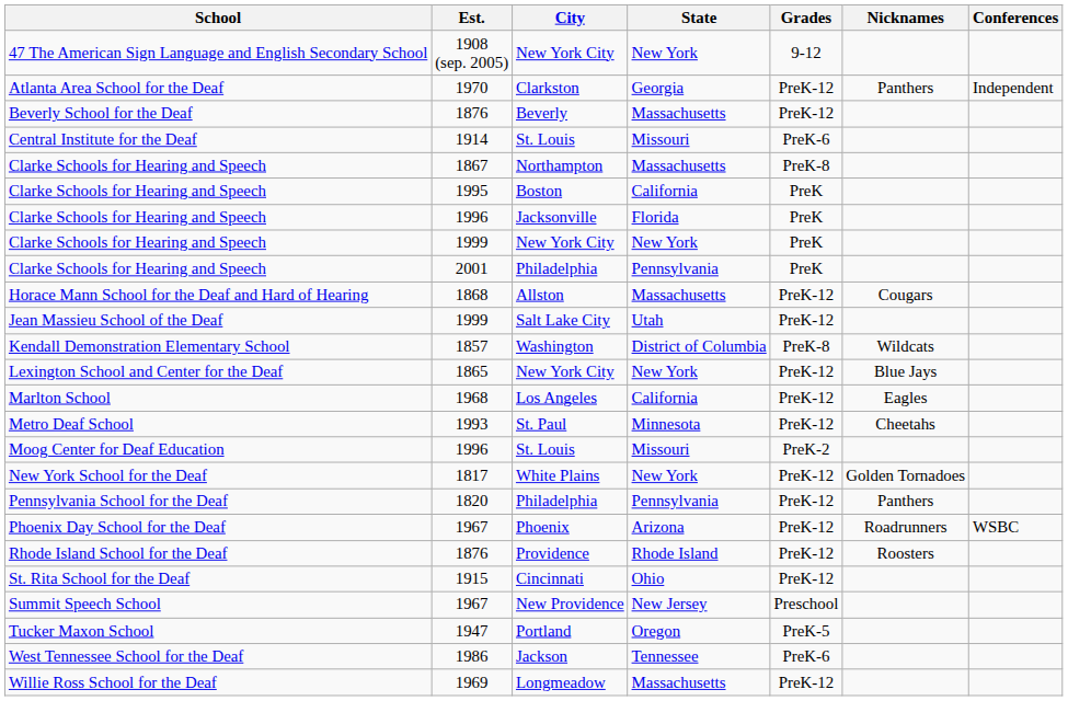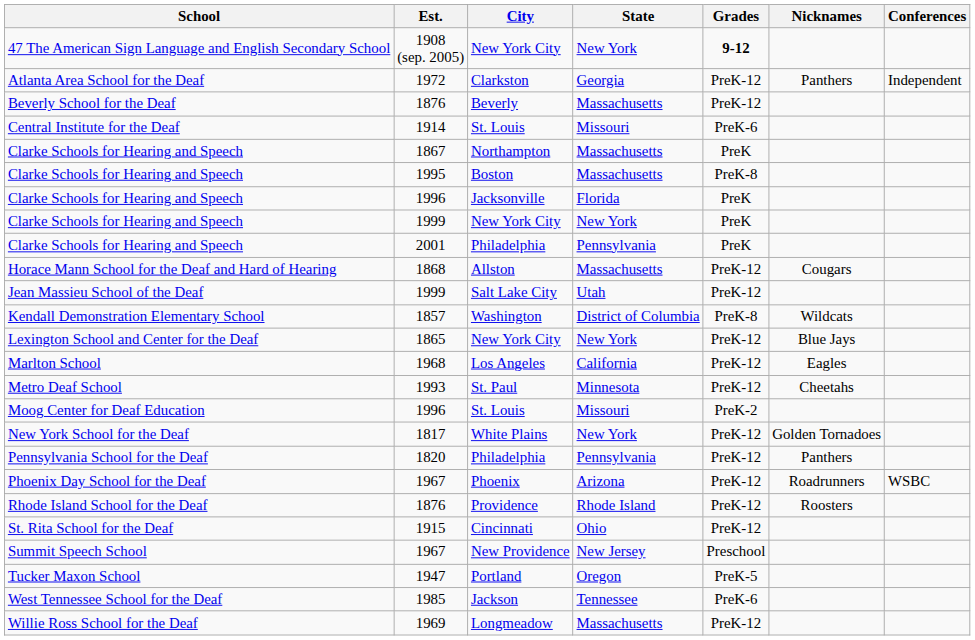 <table class="wikitable sortable">
 <tr>
 <th>School</th>
 <th>Est.</th>
 <th><a href='#'>City</a></th>
 <th>State</th>
 <th>Grades</th>
 <th>Nicknames</th>
 <th>Conferences</th>
 </tr>
 <tr>
 <td><a href='#'>47 The American Sign Language and English Secondary School</a></td>
 <td align="center">1908<br>(sep. 2005)</td>
 <td><a href='#'>New York City</a></td>
 <td><a href='#'>New York</a></td>
-<td align="center">9-12</td>
+<td align="center"><strong>9-12</strong></td>
 <td align="center"></td>
 <td></td>
 </tr>
 <tr>
 <td><a href='#'>Atlanta Area School for the Deaf</a></td>
-<td align="center">1970</td>
+<td align="center">1972</td>
 <td><a href='#'>Clarkston</a></td>
 <td><a href='#'>Georgia</a></td>
 <td align="center">PreK-12</td>
 <td align="center">Panthers</td>
 <td>Independent</td>
 </tr>
 <tr>
 <td><a href='#'>Beverly School for the Deaf</a></td>
 <td align="center">1876</td>
 <td><a href='#'>Beverly</a></td>
 <td><a href='#'>Massachusetts</a></td>
 <td align="center">PreK-12</td>
 <td align="center"></td>
 <td></td>
 </tr>
 <tr>
 <td><a href='#'>Central Institute for the Deaf</a></td>
 <td align="center">1914</td>
 <td><a href='#'>St. Louis</a></td>
 <td><a href='#'>Missouri</a></td>
 <td align="center">PreK-6</td>
 <td align="center"></td>
 <td></td>
 </tr>
 <tr>
 <td><a href='#'>Clarke Schools for Hearing and Speech</a></td>
 <td align="center">1867</td>
 <td><a href='#'>Northampton</a></td>
 <td><a href='#'>Massachusetts</a></td>
-<td align="center">PreK-8</td>
+<td align="center">PreK</td>
 <td align="center"></td>
 <td></td>
 </tr>
 <tr>
 <td><a href='#'>Clarke Schools for Hearing and Speech</a></td>
 <td align="center">1995</td>
 <td><a href='#'>Boston</a></td>
-<td><a href='#'>California</a></td>
-<td align="center">PreK</td>
+<td><a href='#'>Massachusetts</a></td>
+<td align="center">PreK-8</td>
 <td align="center"></td>
 <td></td>
 </tr>
 <tr>
 <td><a href='#'>Clarke Schools for Hearing and Speech</a></td>
 <td align="center">1996</td>
 <td><a href='#'>Jacksonville</a></td>
 <td><a href='#'>Florida</a></td>
 <td align="center">PreK</td>
 <td align="center"></td>
 <td></td>
 </tr>
 <tr>
 <td><a href='#'>Clarke Schools for Hearing and Speech</a></td>
 <td align="center">1999</td>
 <td><a href='#'>New York City</a></td>
 <td><a href='#'>New York</a></td>
 <td align="center">PreK</td>
 <td align="center"></td>
 <td></td>
 </tr>
 <tr>
 <td><a href='#'>Clarke Schools for Hearing and Speech</a></td>
 <td align="center">2001</td>
 <td><a href='#'>Philadelphia</a></td>
 <td><a href='#'>Pennsylvania</a></td>
 <td align="center">PreK</td>
 <td align="center"></td>
 <td></td>
 </tr>
 <tr>
 <td><a href='#'>Horace Mann School for the Deaf and Hard of Hearing</a></td>
 <td align="center">1868</td>
 <td><a href='#'>Allston</a></td>
 <td><a href='#'>Massachusetts</a></td>
 <td align="center">PreK-12</td>
 <td align="center">Cougars</td>
 <td></td>
 </tr>
 <tr>
 <td><a href='#'>Jean Massieu School of the Deaf</a></td>
 <td align="center">1999</td>
 <td><a href='#'>Salt Lake City</a></td>
 <td><a href='#'>Utah</a></td>
 <td align="center">PreK-12</td>
 <td align="center"></td>
 <td></td>
 </tr>
 <tr>
 <td><a href='#'>Kendall Demonstration Elementary School</a></td>
 <td align="center">1857</td>
 <td><a href='#'>Washington</a></td>
 <td><a href='#'>District of Columbia</a></td>
 <td align="center">PreK-8</td>
 <td align="center">Wildcats</td>
 <td></td>
 </tr>
 <tr>
 <td><a href='#'>Lexington School and Center for the Deaf</a></td>
 <td align="center">1865</td>
 <td><a href='#'>New York City</a></td>
 <td><a href='#'>New York</a></td>
 <td align="center">PreK-12</td>
 <td align="center">Blue Jays</td>
 <td></td>
 </tr>
 <tr>
 <td><a href='#'>Marlton School</a></td>
 <td align="center">1968</td>
 <td><a href='#'>Los Angeles</a></td>
 <td><a href='#'>California</a></td>
 <td align="center">PreK-12</td>
 <td align="center">Eagles</td>
 <td></td>
 </tr>
 <tr>
 <td><a href='#'>Metro Deaf School</a></td>
 <td align="center">1993</td>
 <td><a href='#'>St. Paul</a></td>
 <td><a href='#'>Minnesota</a></td>
 <td align="center">PreK-12</td>
 <td align="center">Cheetahs</td>
 <td></td>
 </tr>
 <tr>
 <td><a href='#'>Moog Center for Deaf Education</a></td>
 <td align="center">1996</td>
 <td><a href='#'>St. Louis</a></td>
 <td><a href='#'>Missouri</a></td>
 <td align="center">PreK-2</td>
 <td align="center"></td>
 <td></td>
 </tr>
 <tr>
 <td><a href='#'>New York School for the Deaf</a></td>
 <td align="center">1817</td>
 <td><a href='#'>White Plains</a></td>
 <td><a href='#'>New York</a></td>
 <td align="center">PreK-12</td>
 <td align="center">Golden Tornadoes</td>
 <td></td>
 </tr>
 <tr>
 <td><a href='#'>Pennsylvania School for the Deaf</a></td>
 <td align="center">1820</td>
 <td><a href='#'>Philadelphia</a></td>
 <td><a href='#'>Pennsylvania</a></td>
 <td align="center">PreK-12</td>
 <td align="center">Panthers</td>
 <td></td>
 </tr>
 <tr>
 <td><a href='#'>Phoenix Day School for the Deaf</a></td>
 <td align="center">1967</td>
 <td><a href='#'>Phoenix</a></td>
 <td><a href='#'>Arizona</a></td>
 <td align="center">PreK-12</td>
 <td align="center">Roadrunners</td>
 <td>WSBC</td>
 </tr>
 <tr>
 <td><a href='#'>Rhode Island School for the Deaf</a></td>
 <td align="center">1876</td>
 <td><a href='#'>Providence</a></td>
 <td><a href='#'>Rhode Island</a></td>
 <td align="center">PreK-12</td>
 <td align="center">Roosters</td>
 <td></td>
 </tr>
 <tr>
 <td><a href='#'>St. Rita School for the Deaf</a></td>
 <td align="center">1915</td>
 <td><a href='#'>Cincinnati</a></td>
 <td><a href='#'>Ohio</a></td>
 <td align="center">PreK-12</td>
 <td align="center"></td>
 <td></td>
 </tr>
 <tr>
 <td><a href='#'>Summit Speech School</a></td>
 <td align="center">1967</td>
 <td><a href='#'>New Providence</a></td>
 <td><a href='#'>New Jersey</a></td>
 <td align="center">Preschool</td>
 <td align="center"></td>
 <td></td>
 </tr>
 <tr>
 <td><a href='#'>Tucker Maxon School</a></td>
 <td align="center">1947</td>
 <td><a href='#'>Portland</a></td>
 <td><a href='#'>Oregon</a></td>
 <td align="center">PreK-5</td>
 <td align="center"></td>
 <td></td>
 </tr>
 <tr>
 <td><a href='#'>West Tennessee School for the Deaf</a></td>
-<td align="center">1986</td>
+<td align="center">1985</td>
 <td><a href='#'>Jackson</a></td>
 <td><a href='#'>Tennessee</a></td>
 <td align="center">PreK-6</td>
 <td align="center"></td>
 <td></td>
 </tr>
 <tr>
 <td><a href='#'>Willie Ross School for the Deaf</a></td>
 <td align="center">1969</td>
 <td><a href='#'>Longmeadow</a></td>
 <td><a href='#'>Massachusetts</a></td>
 <td align="center">PreK-12</td>
 <td align="center"></td>
 <td></td>
 </tr>
 </table>
